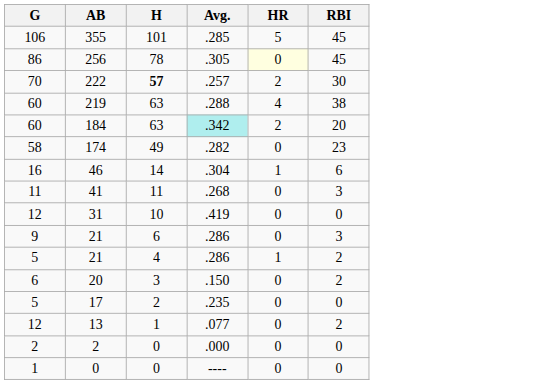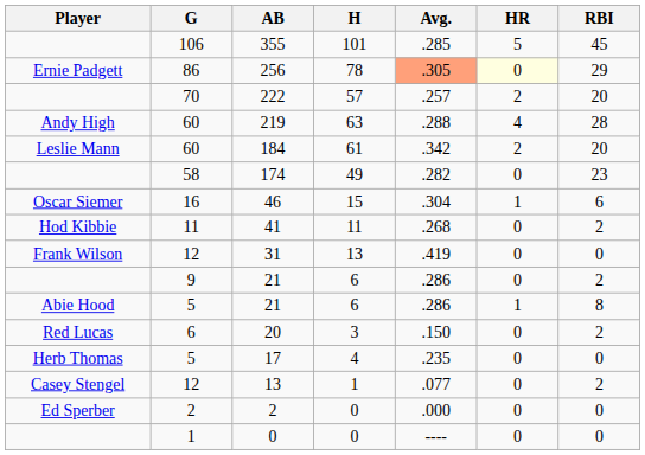 <table class="wikitable sortable">
 <tr>
+<th bgcolor="#DDDDFF" width="16%">Player</th>
 <th bgcolor="#DDDDFF" width="9%">G</th>
 <th bgcolor="#DDDDFF" width="9%">AB</th>
 <th bgcolor="#DDDDFF" width="9%">H</th>
 <th bgcolor="#DDDDFF" width="9%">Avg.</th>
 <th bgcolor="#DDDDFF" width="9%">HR</th>
 <th bgcolor="#DDDDFF" width="9%">RBI</th>
 </tr>
 <tr align="center">
+<td></td>
 <td>106</td>
 <td>355</td>
 <td>101</td>
 <td>.285</td>
 <td>5</td>
 <td>45</td>
 </tr>
 <tr align="center">
+<td><a href='#'>Ernie Padgett</a></td>
 <td>86</td>
 <td>256</td>
 <td>78</td>
-<td>.305</td>
+<td style="background: lightsalmon;">.305</td>
 <td style="background: lightyellow;">0</td>
-<td>45</td>
+<td>29</td>
 </tr>
 <tr align=center>
+<td></td>
 <td>70</td>
 <td>222</td>
-<td><strong>57</strong></td>
+<td>57</td>
 <td>.257</td>
 <td>2</td>
-<td>30</td>
+<td>20</td>
 </tr>
 <tr align="center">
+<td><a href='#'>Andy High</a></td>
 <td>60</td>
 <td>219</td>
 <td>63</td>
 <td>.288</td>
 <td>4</td>
-<td>38</td>
+<td>28</td>
 </tr>
 <tr align=center>
+<td><a href='#'>Leslie Mann</a></td>
 <td>60</td>
 <td>184</td>
-<td>63</td>
-<td style="background: paleturquoise;">.342</td>
+<td>61</td>
+<td>.342</td>
 <td>2</td>
 <td>20</td>
 </tr>
 <tr align=center>
+<td></td>
 <td>58</td>
 <td>174</td>
 <td>49</td>
 <td>.282</td>
 <td>0</td>
 <td>23</td>
 </tr>
 <tr align="center">
+<td><a href='#'>Oscar Siemer</a></td>
 <td>16</td>
 <td>46</td>
-<td>14</td>
+<td>15</td>
 <td>.304</td>
 <td>1</td>
 <td>6</td>
 </tr>
 <tr align=center>
+<td><a href='#'>Hod Kibbie</a></td>
 <td>11</td>
 <td>41</td>
 <td>11</td>
 <td>.268</td>
 <td>0</td>
-<td>3</td>
+<td>2</td>
 </tr>
 <tr align=center>
+<td><a href='#'>Frank Wilson</a></td>
 <td>12</td>
 <td>31</td>
-<td>10</td>
+<td>13</td>
 <td>.419</td>
 <td>0</td>
 <td>0</td>
 </tr>
 <tr align=center>
+<td></td>
 <td>9</td>
 <td>21</td>
 <td>6</td>
 <td>.286</td>
 <td>0</td>
-<td>3</td>
+<td>2</td>
 </tr>
 <tr align="center">
+<td><a href='#'>Abie Hood</a></td>
 <td>5</td>
 <td>21</td>
-<td>4</td>
+<td>6</td>
 <td>.286</td>
 <td>1</td>
-<td>2</td>
+<td>8</td>
 </tr>
 <tr align=center>
+<td><a href='#'>Red Lucas</a></td>
 <td>6</td>
 <td>20</td>
 <td>3</td>
 <td>.150</td>
 <td>0</td>
 <td>2</td>
 </tr>
 <tr align=center>
+<td><a href='#'>Herb Thomas</a></td>
 <td>5</td>
 <td>17</td>
-<td>2</td>
+<td>4</td>
 <td>.235</td>
 <td>0</td>
 <td>0</td>
 </tr>
 <tr align=center>
+<td><a href='#'>Casey Stengel</a></td>
 <td>12</td>
 <td>13</td>
 <td>1</td>
 <td>.077</td>
 <td>0</td>
 <td>2</td>
 </tr>
 <tr align=center>
+<td><a href='#'>Ed Sperber</a></td>
 <td>2</td>
 <td>2</td>
 <td>0</td>
 <td>.000</td>
 <td>0</td>
 <td>0</td>
 </tr>
 <tr align=center>
+<td></td>
 <td>1</td>
 <td>0</td>
 <td>0</td>
 <td>----</td>
 <td>0</td>
 <td>0</td>
 </tr>
 </table>
